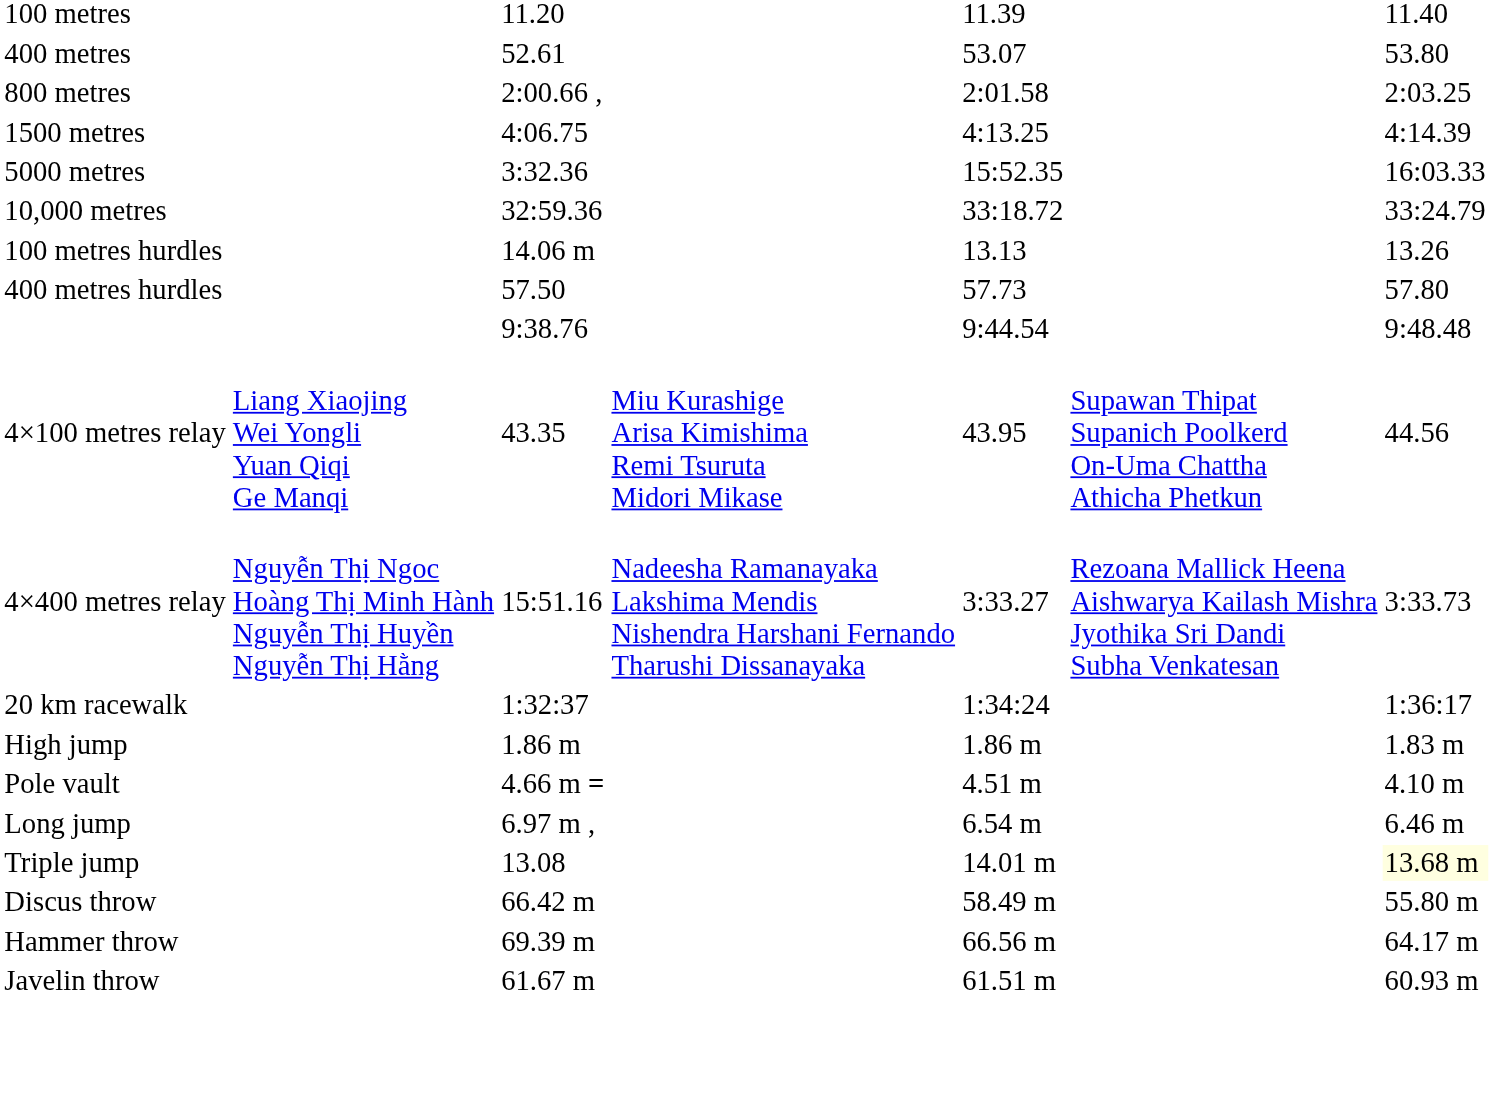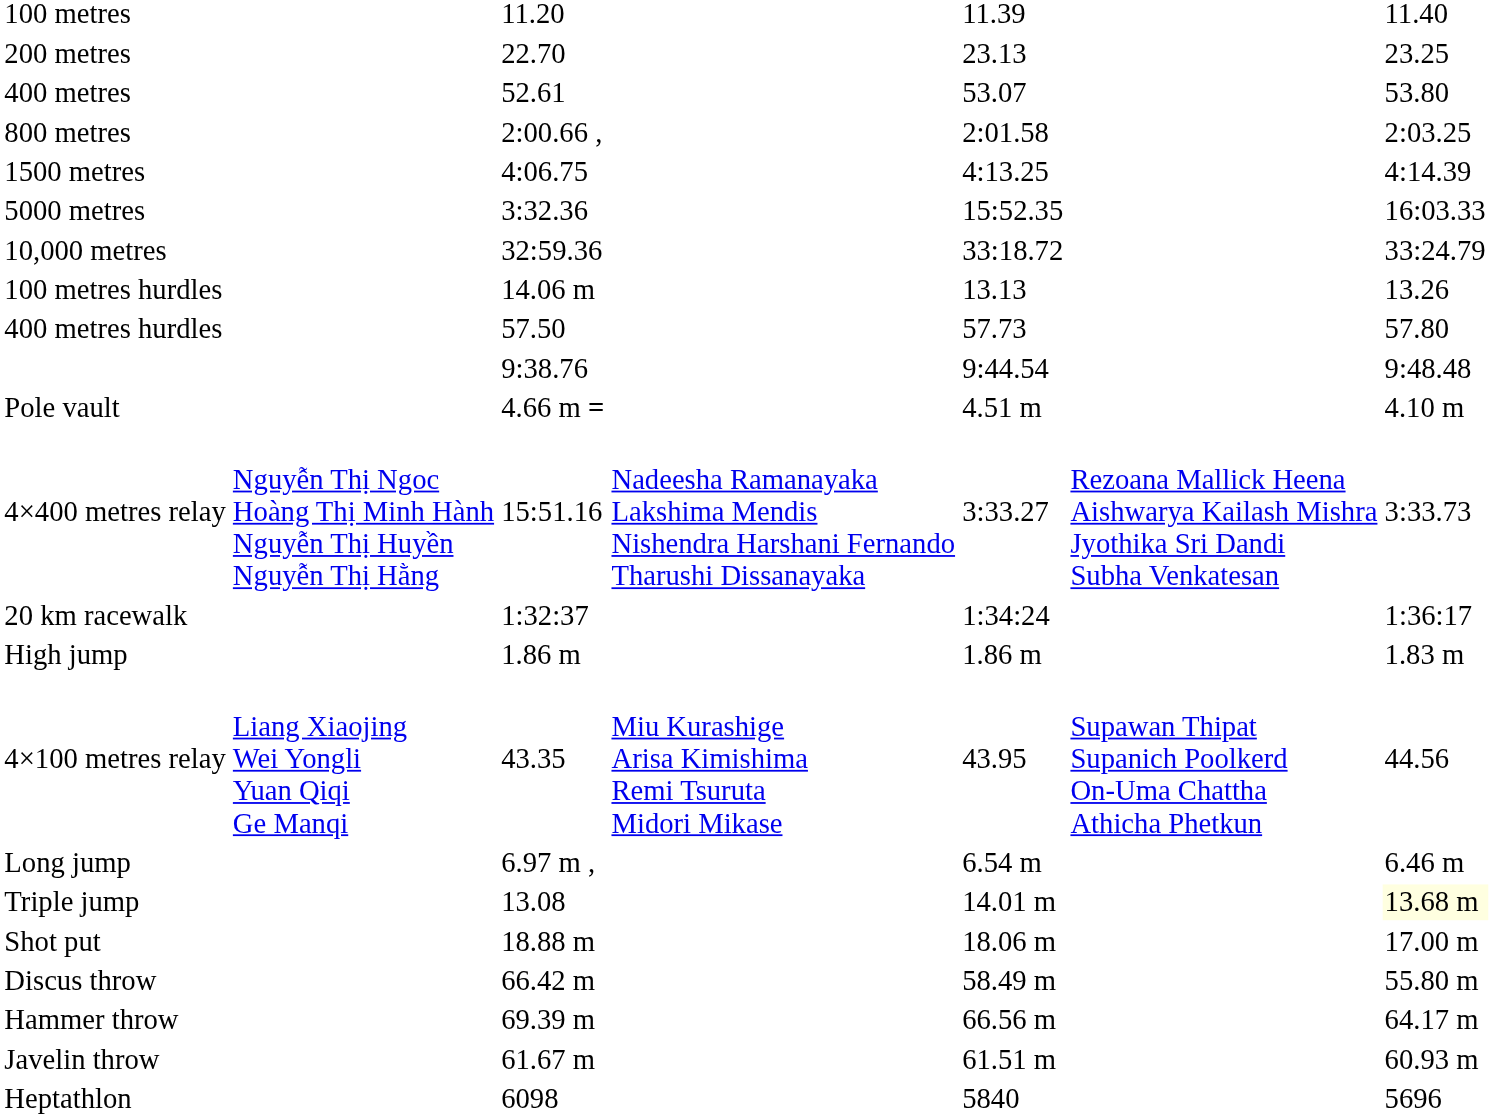 <table>
 <tr>
 <td>100 metres<br></td>
 <td></td>
 <td>11.20 <strong></strong></td>
 <td></td>
 <td>11.39</td>
 <td></td>
 <td>11.40</td>
+</tr>
+<tr>
+<td>200 metres<br></td>
+<td></td>
+<td>22.70 <strong></strong></td>
+<td></td>
+<td>23.13</td>
+<td></td>
+<td>23.25</td>
 </tr>
 <tr>
 <td>400 metres<br></td>
 <td></td>
 <td>52.61 </td>
 <td></td>
 <td>53.07</td>
 <td></td>
 <td>53.80</td>
 </tr>
 <tr>
 <td>800 metres<br></td>
 <td></td>
 <td>2:00.66 <strong></strong>, <strong></strong></td>
 <td></td>
 <td>2:01.58</td>
 <td></td>
 <td>2:03.25</td>
 </tr>
 <tr>
 <td>1500 metres<br></td>
 <td></td>
 <td>4:06.75 <strong></strong></td>
 <td></td>
 <td>4:13.25</td>
 <td></td>
 <td>4:14.39</td>
 </tr>
 <tr>
 <td>5000 metres<br></td>
 <td></td>
 <td>3:32.36</td>
 <td></td>
 <td>15:52.35</td>
 <td></td>
 <td>16:03.33</td>
 </tr>
 <tr>
 <td>10,000 metres<br></td>
 <td></td>
 <td>32:59.36</td>
 <td></td>
 <td>33:18.72</td>
 <td></td>
 <td>33:24.79 <strong></strong></td>
 </tr>
 <tr>
 <td>100 metres hurdles<br></td>
 <td></td>
 <td>14.06 m</td>
 <td></td>
 <td>13.13</td>
 <td></td>
 <td>13.26</td>
 </tr>
 <tr>
 <td>400 metres hurdles<br></td>
 <td></td>
 <td>57.50</td>
 <td></td>
 <td>57.73</td>
 <td></td>
 <td>57.80</td>
 </tr>
 <tr>
 <td><br></td>
 <td></td>
 <td>9:38.76</td>
 <td></td>
 <td>9:44.54</td>
 <td></td>
 <td>9:48.48</td>
 </tr>
 <tr>
-<td>4×100 metres relay <br></td>
-<td><br><a href='#'>Liang Xiaojing</a><br><a href='#'>Wei Yongli</a><br><a href='#'>Yuan Qiqi</a><br><a href='#'>Ge Manqi</a></td>
-<td>43.35</td>
-<td><br><a href='#'>Miu Kurashige</a><br><a href='#'>Arisa Kimishima</a><br><a href='#'>Remi Tsuruta</a><br><a href='#'>Midori Mikase</a></td>
-<td>43.95</td>
-<td><br><a href='#'>Supawan Thipat</a><br><a href='#'>Supanich Poolkerd</a><br><a href='#'>On-Uma Chattha</a><br><a href='#'>Athicha Phetkun</a></td>
-<td>44.56</td>
+<td>Pole vault<br></td>
+<td></td>
+<td>4.66 m <strong>=</strong></td>
+<td></td>
+<td>4.51 m</td>
+<td></td>
+<td>4.10 m</td>
 </tr>
 <tr>
 <td>4×400 metres relay<br></td>
 <td><br><a href='#'>Nguyễn Thị Ngoc</a><br><a href='#'>Hoàng Thị Minh Hành</a><br><a href='#'>Nguyễn Thị Huyền</a><br><a href='#'>Nguyễn Thị Hằng</a></td>
 <td>15:51.16</td>
 <td><br><a href='#'>Nadeesha Ramanayaka</a><br><a href='#'>Lakshima Mendis</a><br><a href='#'>Nishendra Harshani Fernando</a><br><a href='#'>Tharushi Dissanayaka</a></td>
 <td>3:33.27 <strong></strong></td>
 <td><br><a href='#'>Rezoana Mallick Heena</a><br><a href='#'>Aishwarya Kailash Mishra</a><br><a href='#'>Jyothika Sri Dandi</a><br><a href='#'>Subha Venkatesan</a></td>
 <td>3:33.73</td>
 </tr>
 <tr>
 <td>20 km racewalk<br></td>
 <td></td>
 <td>1:32:37</td>
 <td></td>
 <td>1:34:24</td>
 <td></td>
 <td>1:36:17</td>
 </tr>
 <tr>
 <td>High jump<br></td>
 <td></td>
 <td>1.86 m</td>
 <td></td>
 <td>1.86 m</td>
 <td></td>
 <td>1.83 m</td>
 </tr>
 <tr>
-<td>Pole vault<br></td>
-<td></td>
-<td>4.66 m <strong>=</strong></td>
-<td></td>
-<td>4.51 m</td>
-<td></td>
-<td>4.10 m</td>
+<td>4×100 metres relay <br></td>
+<td><br><a href='#'>Liang Xiaojing</a><br><a href='#'>Wei Yongli</a><br><a href='#'>Yuan Qiqi</a><br><a href='#'>Ge Manqi</a></td>
+<td>43.35</td>
+<td><br><a href='#'>Miu Kurashige</a><br><a href='#'>Arisa Kimishima</a><br><a href='#'>Remi Tsuruta</a><br><a href='#'>Midori Mikase</a></td>
+<td>43.95</td>
+<td><br><a href='#'>Supawan Thipat</a><br><a href='#'>Supanich Poolkerd</a><br><a href='#'>On-Uma Chattha</a><br><a href='#'>Athicha Phetkun</a></td>
+<td>44.56</td>
 </tr>
 <tr>
 <td>Long jump<br></td>
 <td></td>
 <td>6.97 m <strong></strong>, <strong></strong></td>
 <td></td>
 <td>6.54 m</td>
 <td></td>
 <td>6.46 m</td>
 </tr>
 <tr>
 <td>Triple jump<br></td>
 <td></td>
 <td>13.08</td>
 <td></td>
 <td>14.01 m</td>
 <td></td>
 <td style="background: lightyellow;">13.68 m</td>
+</tr>
+<tr>
+<td>Shot put<br></td>
+<td></td>
+<td>18.88 m</td>
+<td></td>
+<td>18.06 m</td>
+<td></td>
+<td>17.00 m</td>
 </tr>
 <tr>
 <td>Discus throw<br></td>
 <td></td>
 <td>66.42 m <strong></strong></td>
 <td></td>
 <td>58.49 m</td>
 <td></td>
 <td>55.80 m</td>
 </tr>
 <tr>
 <td>Hammer throw<br></td>
 <td></td>
 <td>69.39 m</td>
 <td></td>
 <td>66.56 m</td>
 <td></td>
 <td>64.17 m</td>
 </tr>
 <tr>
 <td>Javelin throw<br></td>
 <td></td>
 <td>61.67 m</td>
 <td></td>
 <td>61.51 m</td>
 <td></td>
 <td>60.93 m <strong></strong></td>
 </tr>
+<tr>
+<td>Heptathlon<br></td>
+<td></td>
+<td>6098</td>
+<td></td>
+<td>5840</td>
+<td></td>
+<td>5696</td>
+</tr>
 </table>
